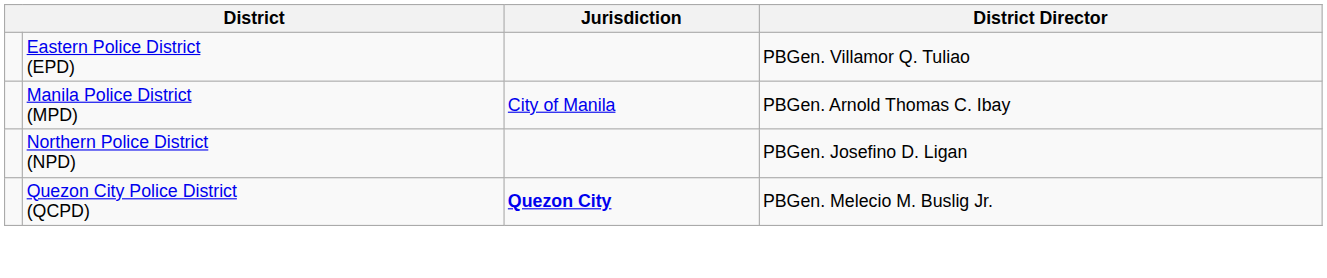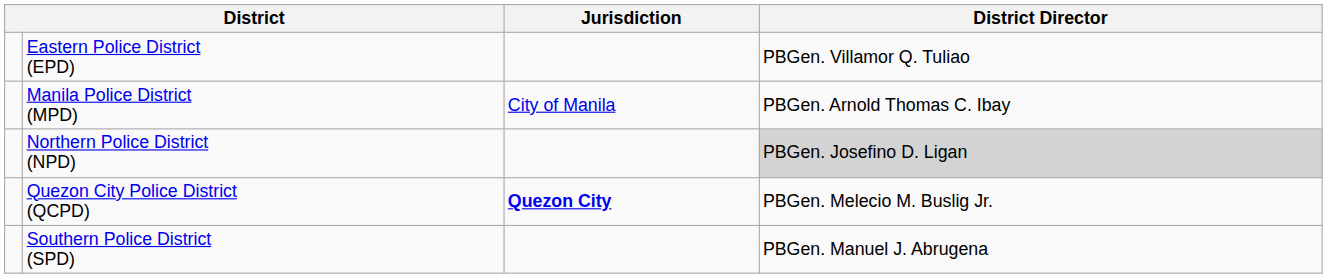 <table class="wikitable" style="text-align: left;" width=75%>
 <tr>
 <th colspan=2>District</th>
 <th>Jurisdiction</th>
 <th>District Director</th>
 </tr>
 <tr>
 <td align=center></td>
 <td><a href='#'>Eastern Police District</a><br>(EPD)</td>
 <td></td>
 <td>PBGen. Villamor Q. Tuliao</td>
 </tr>
 <tr>
 <td align=center></td>
 <td><a href='#'>Manila Police District</a><br>(MPD)</td>
 <td><a href='#'>City of Manila</a></td>
 <td>PBGen. Arnold Thomas C. Ibay</td>
 </tr>
 <tr>
 <td align=center></td>
 <td><a href='#'>Northern Police District</a><br>(NPD)</td>
 <td></td>
-<td>PBGen. Josefino D. Ligan</td>
+<td style="background: lightgrey;">PBGen. Josefino D. Ligan</td>
 </tr>
 <tr>
 <td align=center></td>
 <td><a href='#'>Quezon City Police District</a><br>(QCPD)</td>
 <td><strong><a href='#'>Quezon City</a></strong></td>
 <td>PBGen. Melecio M. Buslig Jr.</td>
 </tr>
+<tr>
+<td align=center></td>
+<td><a href='#'>Southern Police District</a><br>(SPD)</td>
+<td></td>
+<td>PBGen. Manuel J. Abrugena</td>
+</tr>
 </table>
